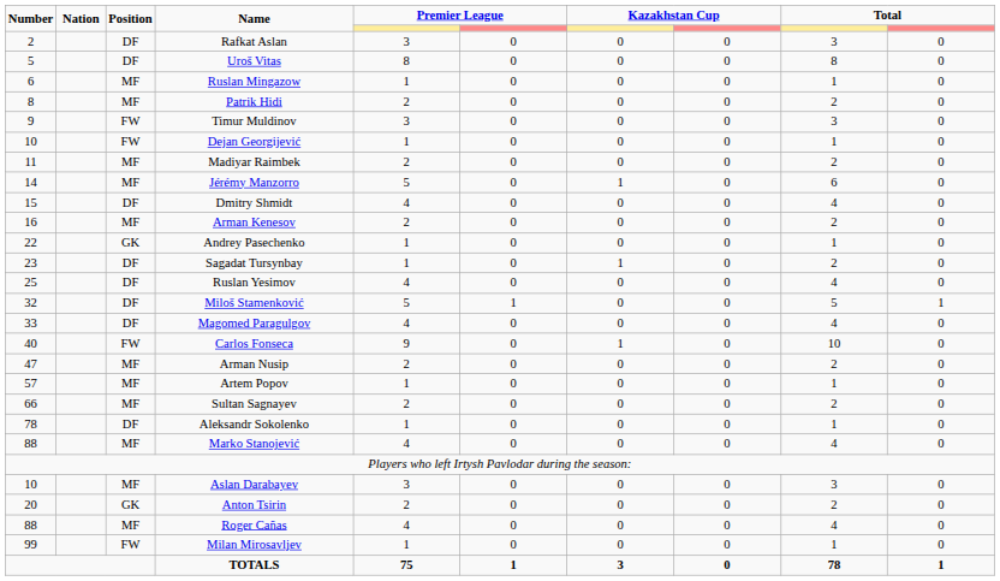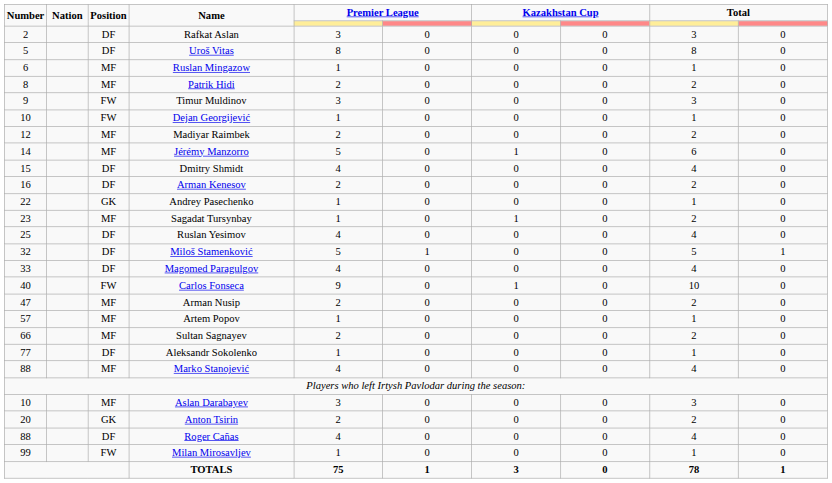 <table class="wikitable" style="text-align:center;">
 <tr>
 <td rowspan="2"  style="width:5%; text-align:center;"><strong>Number</strong></td>
 <td rowspan="2"  style="width:5%; text-align:center;"><strong>Nation</strong></td>
 <td rowspan="2"  style="width:5%; text-align:center;"><strong>Position</strong></td>
 <td rowspan="2"  style="width:20%; text-align:center;"><strong>Name</strong></td>
 <td colspan="2" style="text-align:center;"><strong><a href='#'>Premier League</a></strong></td>
 <td colspan="2" style="text-align:center;"><strong><a href='#'>Kazakhstan Cup</a></strong></td>
 <td colspan="2" style="text-align:center;"><strong>Total</strong></td>
 </tr>
 <tr>
 <th style="width:60px; background:#fe9;"></th>
 <th style="width:60px; background:#ff8888;"></th>
 <th style="width:60px; background:#fe9;"></th>
 <th style="width:60px; background:#ff8888;"></th>
 <th style="width:60px; background:#fe9;"></th>
 <th style="width:60px; background:#ff8888;"></th>
 </tr>
 <tr>
 <td>2</td>
 <td></td>
 <td>DF</td>
 <td>Rafkat Aslan</td>
 <td>3</td>
 <td>0</td>
 <td>0</td>
 <td>0</td>
 <td>3</td>
 <td>0</td>
 </tr>
 <tr>
 <td>5</td>
 <td></td>
 <td>DF</td>
 <td><a href='#'>Uroš Vitas</a></td>
 <td>8</td>
 <td>0</td>
 <td>0</td>
 <td>0</td>
 <td>8</td>
 <td>0</td>
 </tr>
 <tr>
 <td>6</td>
 <td></td>
 <td>MF</td>
 <td><a href='#'>Ruslan Mingazow</a></td>
 <td>1</td>
 <td>0</td>
 <td>0</td>
 <td>0</td>
 <td>1</td>
 <td>0</td>
 </tr>
 <tr>
 <td>8</td>
 <td></td>
 <td>MF</td>
 <td><a href='#'>Patrik Hidi</a></td>
 <td>2</td>
 <td>0</td>
 <td>0</td>
 <td>0</td>
 <td>2</td>
 <td>0</td>
 </tr>
 <tr>
 <td>9</td>
 <td></td>
 <td>FW</td>
 <td>Timur Muldinov</td>
 <td>3</td>
 <td>0</td>
 <td>0</td>
 <td>0</td>
 <td>3</td>
 <td>0</td>
 </tr>
 <tr>
 <td>10</td>
 <td></td>
 <td>FW</td>
 <td><a href='#'>Dejan Georgijević</a></td>
 <td>1</td>
 <td>0</td>
 <td>0</td>
 <td>0</td>
 <td>1</td>
 <td>0</td>
 </tr>
 <tr>
-<td>11</td>
+<td>12</td>
 <td></td>
 <td>MF</td>
 <td>Madiyar Raimbek</td>
 <td>2</td>
 <td>0</td>
 <td>0</td>
 <td>0</td>
 <td>2</td>
 <td>0</td>
 </tr>
 <tr>
 <td>14</td>
 <td></td>
 <td>MF</td>
 <td><a href='#'>Jérémy Manzorro</a></td>
 <td>5</td>
 <td>0</td>
 <td>1</td>
 <td>0</td>
 <td>6</td>
 <td>0</td>
 </tr>
 <tr>
 <td>15</td>
 <td></td>
 <td>DF</td>
 <td>Dmitry Shmidt</td>
 <td>4</td>
 <td>0</td>
 <td>0</td>
 <td>0</td>
 <td>4</td>
 <td>0</td>
 </tr>
 <tr>
 <td>16</td>
 <td></td>
-<td>MF</td>
+<td>DF</td>
 <td><a href='#'>Arman Kenesov</a></td>
 <td>2</td>
 <td>0</td>
 <td>0</td>
 <td>0</td>
 <td>2</td>
 <td>0</td>
 </tr>
 <tr>
 <td>22</td>
 <td></td>
 <td>GK</td>
 <td>Andrey Pasechenko</td>
 <td>1</td>
 <td>0</td>
 <td>0</td>
 <td>0</td>
 <td>1</td>
 <td>0</td>
 </tr>
 <tr>
 <td>23</td>
 <td></td>
-<td>DF</td>
+<td>MF</td>
 <td>Sagadat Tursynbay</td>
 <td>1</td>
 <td>0</td>
 <td>1</td>
 <td>0</td>
 <td>2</td>
 <td>0</td>
 </tr>
 <tr>
 <td>25</td>
 <td></td>
 <td>DF</td>
 <td>Ruslan Yesimov</td>
 <td>4</td>
 <td>0</td>
 <td>0</td>
 <td>0</td>
 <td>4</td>
 <td>0</td>
 </tr>
 <tr>
 <td>32</td>
 <td></td>
 <td>DF</td>
 <td><a href='#'>Miloš Stamenković</a></td>
 <td>5</td>
 <td>1</td>
 <td>0</td>
 <td>0</td>
 <td>5</td>
 <td>1</td>
 </tr>
 <tr>
 <td>33</td>
 <td></td>
 <td>DF</td>
 <td><a href='#'>Magomed Paragulgov</a></td>
 <td>4</td>
 <td>0</td>
 <td>0</td>
 <td>0</td>
 <td>4</td>
 <td>0</td>
 </tr>
 <tr>
 <td>40</td>
 <td></td>
 <td>FW</td>
 <td><a href='#'>Carlos Fonseca</a></td>
 <td>9</td>
 <td>0</td>
 <td>1</td>
 <td>0</td>
 <td>10</td>
 <td>0</td>
 </tr>
 <tr>
 <td>47</td>
 <td></td>
 <td>MF</td>
 <td>Arman Nusip</td>
 <td>2</td>
 <td>0</td>
 <td>0</td>
 <td>0</td>
 <td>2</td>
 <td>0</td>
 </tr>
 <tr>
 <td>57</td>
 <td></td>
 <td>MF</td>
 <td>Artem Popov</td>
 <td>1</td>
 <td>0</td>
 <td>0</td>
 <td>0</td>
 <td>1</td>
 <td>0</td>
 </tr>
 <tr>
 <td>66</td>
 <td></td>
 <td>MF</td>
 <td>Sultan Sagnayev</td>
 <td>2</td>
 <td>0</td>
 <td>0</td>
 <td>0</td>
 <td>2</td>
 <td>0</td>
 </tr>
 <tr>
-<td>78</td>
+<td>77</td>
 <td></td>
 <td>DF</td>
 <td>Aleksandr Sokolenko</td>
 <td>1</td>
 <td>0</td>
 <td>0</td>
 <td>0</td>
 <td>1</td>
 <td>0</td>
 </tr>
 <tr>
 <td>88</td>
 <td></td>
 <td>MF</td>
 <td><a href='#'>Marko Stanojević</a></td>
 <td>4</td>
 <td>0</td>
 <td>0</td>
 <td>0</td>
 <td>4</td>
 <td>0</td>
 </tr>
 <tr>
 <td colspan="14"><em>Players who left Irtysh Pavlodar during the season:</em></td>
 </tr>
 <tr>
 <td>10</td>
 <td></td>
 <td>MF</td>
 <td><a href='#'>Aslan Darabayev</a></td>
 <td>3</td>
 <td>0</td>
 <td>0</td>
 <td>0</td>
 <td>3</td>
 <td>0</td>
 </tr>
 <tr>
 <td>20</td>
 <td></td>
 <td>GK</td>
 <td><a href='#'>Anton Tsirin</a></td>
 <td>2</td>
 <td>0</td>
 <td>0</td>
 <td>0</td>
 <td>2</td>
 <td>0</td>
 </tr>
 <tr>
 <td>88</td>
 <td></td>
-<td>MF</td>
+<td>DF</td>
 <td><a href='#'>Roger Cañas</a></td>
 <td>4</td>
 <td>0</td>
 <td>0</td>
 <td>0</td>
 <td>4</td>
 <td>0</td>
 </tr>
 <tr>
 <td>99</td>
 <td></td>
 <td>FW</td>
 <td><a href='#'>Milan Mirosavljev</a></td>
 <td>1</td>
 <td>0</td>
 <td>0</td>
 <td>0</td>
 <td>1</td>
 <td>0</td>
 </tr>
 <tr>
 <td colspan="3"></td>
 <td><strong>TOTALS</strong></td>
 <td><strong>75</strong></td>
 <td><strong>1</strong></td>
 <td><strong>3</strong></td>
 <td><strong>0</strong></td>
 <td><strong>78</strong></td>
 <td><strong>1</strong></td>
 </tr>
 </table>
